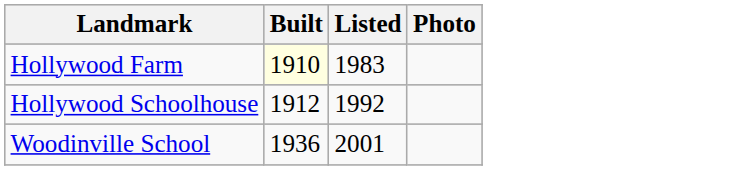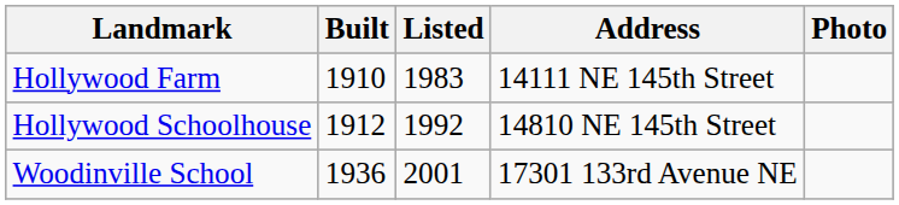 <table class="wikitable">
 <tr>
 <th>Landmark</th>
 <th>Built</th>
 <th>Listed</th>
+<th>Address</th>
 <th>Photo</th>
 </tr>
 <tr>
 <td><a href='#'>Hollywood Farm</a></td>
-<td style="background: lightyellow;">1910</td>
+<td>1910</td>
 <td>1983</td>
+<td>14111 NE 145th Street</td>
 <td></td>
 </tr>
 <tr>
 <td><a href='#'>Hollywood Schoolhouse</a></td>
 <td>1912</td>
 <td>1992</td>
+<td>14810 NE 145th Street</td>
 <td></td>
 </tr>
 <tr>
 <td><a href='#'>Woodinville School</a></td>
 <td>1936</td>
 <td>2001</td>
+<td>17301 133rd Avenue NE</td>
 <td></td>
 </tr>
 </table>
